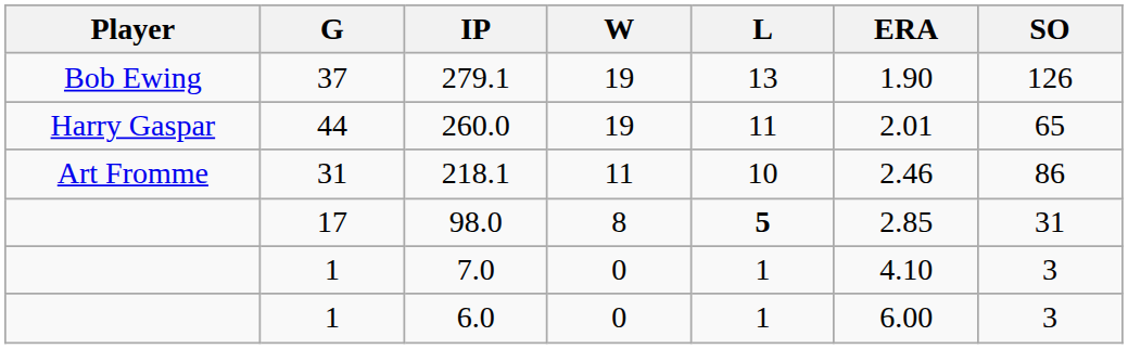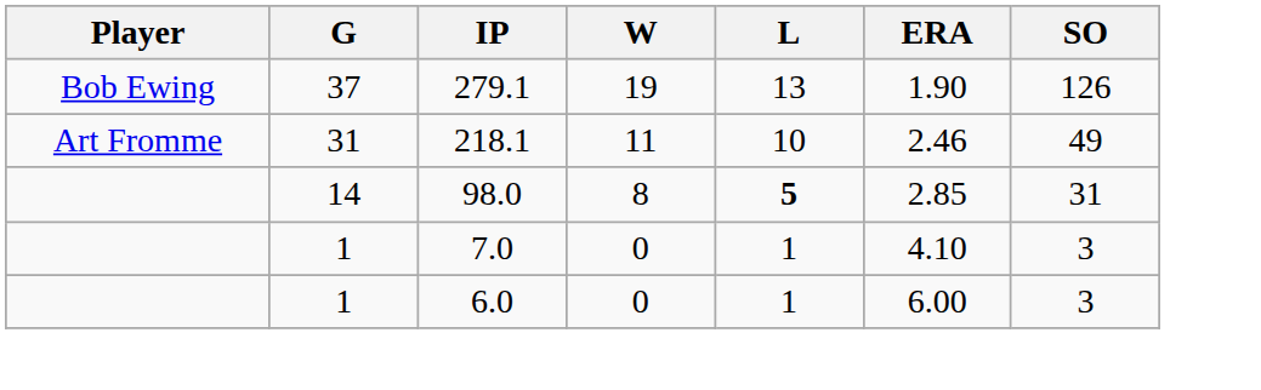 <table class="wikitable sortable">
 <tr>
 <th bgcolor="#DDDDFF" width="16%">Player</th>
 <th bgcolor="#DDDDFF" width="9%">G</th>
 <th bgcolor="#DDDDFF" width="9%">IP</th>
 <th bgcolor="#DDDDFF" width="9%">W</th>
 <th bgcolor="#DDDDFF" width="9%">L</th>
 <th bgcolor="#DDDDFF" width="9%">ERA</th>
 <th bgcolor="#DDDDFF" width="9%">SO</th>
 </tr>
 <tr align="center">
 <td><a href='#'>Bob Ewing</a></td>
 <td>37</td>
 <td>279.1</td>
 <td>19</td>
 <td>13</td>
 <td>1.90</td>
 <td>126</td>
 </tr>
 <tr align="center">
-<td><a href='#'>Harry Gaspar</a></td>
-<td>44</td>
-<td>260.0</td>
-<td>19</td>
-<td>11</td>
-<td>2.01</td>
-<td>65</td>
-</tr>
-<tr align="center">
 <td><a href='#'>Art Fromme</a></td>
 <td>31</td>
 <td>218.1</td>
 <td>11</td>
 <td>10</td>
 <td>2.46</td>
-<td>86</td>
+<td>49</td>
 </tr>
 <tr align="center">
 <td></td>
-<td>17</td>
+<td>14</td>
 <td>98.0</td>
 <td>8</td>
 <td><strong>5</strong></td>
 <td>2.85</td>
 <td>31</td>
 </tr>
 <tr align="center">
 <td></td>
 <td>1</td>
 <td>7.0</td>
 <td>0</td>
 <td>1</td>
 <td>4.10</td>
 <td>3</td>
 </tr>
 <tr align="center">
 <td></td>
 <td>1</td>
 <td>6.0</td>
 <td>0</td>
 <td>1</td>
 <td>6.00</td>
 <td>3</td>
 </tr>
 </table>
